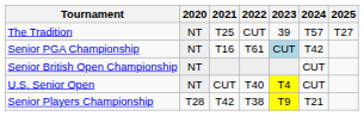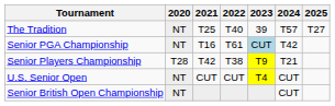 <table class="wikitable" style="font-size:95%;text-align:center;">
 <tr>
 <th>Tournament</th>
 <th>2020</th>
 <th>2021</th>
 <th>2022</th>
 <th>2023</th>
 <th>2024</th>
 <th>2025</th>
 </tr>
 <tr>
 <td align=left><a href='#'>The Tradition</a></td>
 <td style="background:#eeeeee;">NT</td>
 <td>T25</td>
-<td>CUT</td>
+<td>T40</td>
 <td>39</td>
 <td>T57</td>
 <td>T27</td>
 </tr>
 <tr>
 <td align=left><a href='#'>Senior PGA Championship</a></td>
 <td style="background:#eeeeee;">NT</td>
 <td>T16</td>
 <td>T61</td>
 <td style="background: lightblue;">CUT</td>
 <td>T42</td>
 <td></td>
 </tr>
 <tr>
+<td align=left><a href='#'>Senior Players Championship</a></td>
+<td>T28</td>
+<td>T42</td>
+<td>T38</td>
+<td style="background:yellow;">T9</td>
+<td>T21</td>
+<td></td>
+</tr>
+<tr>
+<td align=left><a href='#'>U.S. Senior Open</a></td>
+<td style="background:#eeeeee;">NT</td>
+<td>CUT</td>
+<td>CUT</td>
+<td style="background:yellow;">T4</td>
+<td>CUT</td>
+<td></td>
+</tr>
+<tr>
 <td align=left><a href='#'>Senior British Open Championship</a></td>
 <td style="background:#eeeeee;">NT</td>
 <td style="background:#eeeeee;"></td>
 <td style="background:#eeeeee;"></td>
 <td style="background:#eeeeee;"></td>
 <td>CUT</td>
 <td></td>
 </tr>
-<tr>
-<td align=left><a href='#'>U.S. Senior Open</a></td>
-<td style="background:#eeeeee;">NT</td>
-<td>CUT</td>
-<td>T40</td>
-<td style="background:yellow;">T4</td>
-<td>CUT</td>
-<td></td>
-</tr>
-<tr>
-<td align=left><a href='#'>Senior Players Championship</a></td>
-<td>T28</td>
-<td>T42</td>
-<td>T38</td>
-<td style="background:yellow;">T9</td>
-<td>T21</td>
-<td></td>
-</tr>
 </table>
